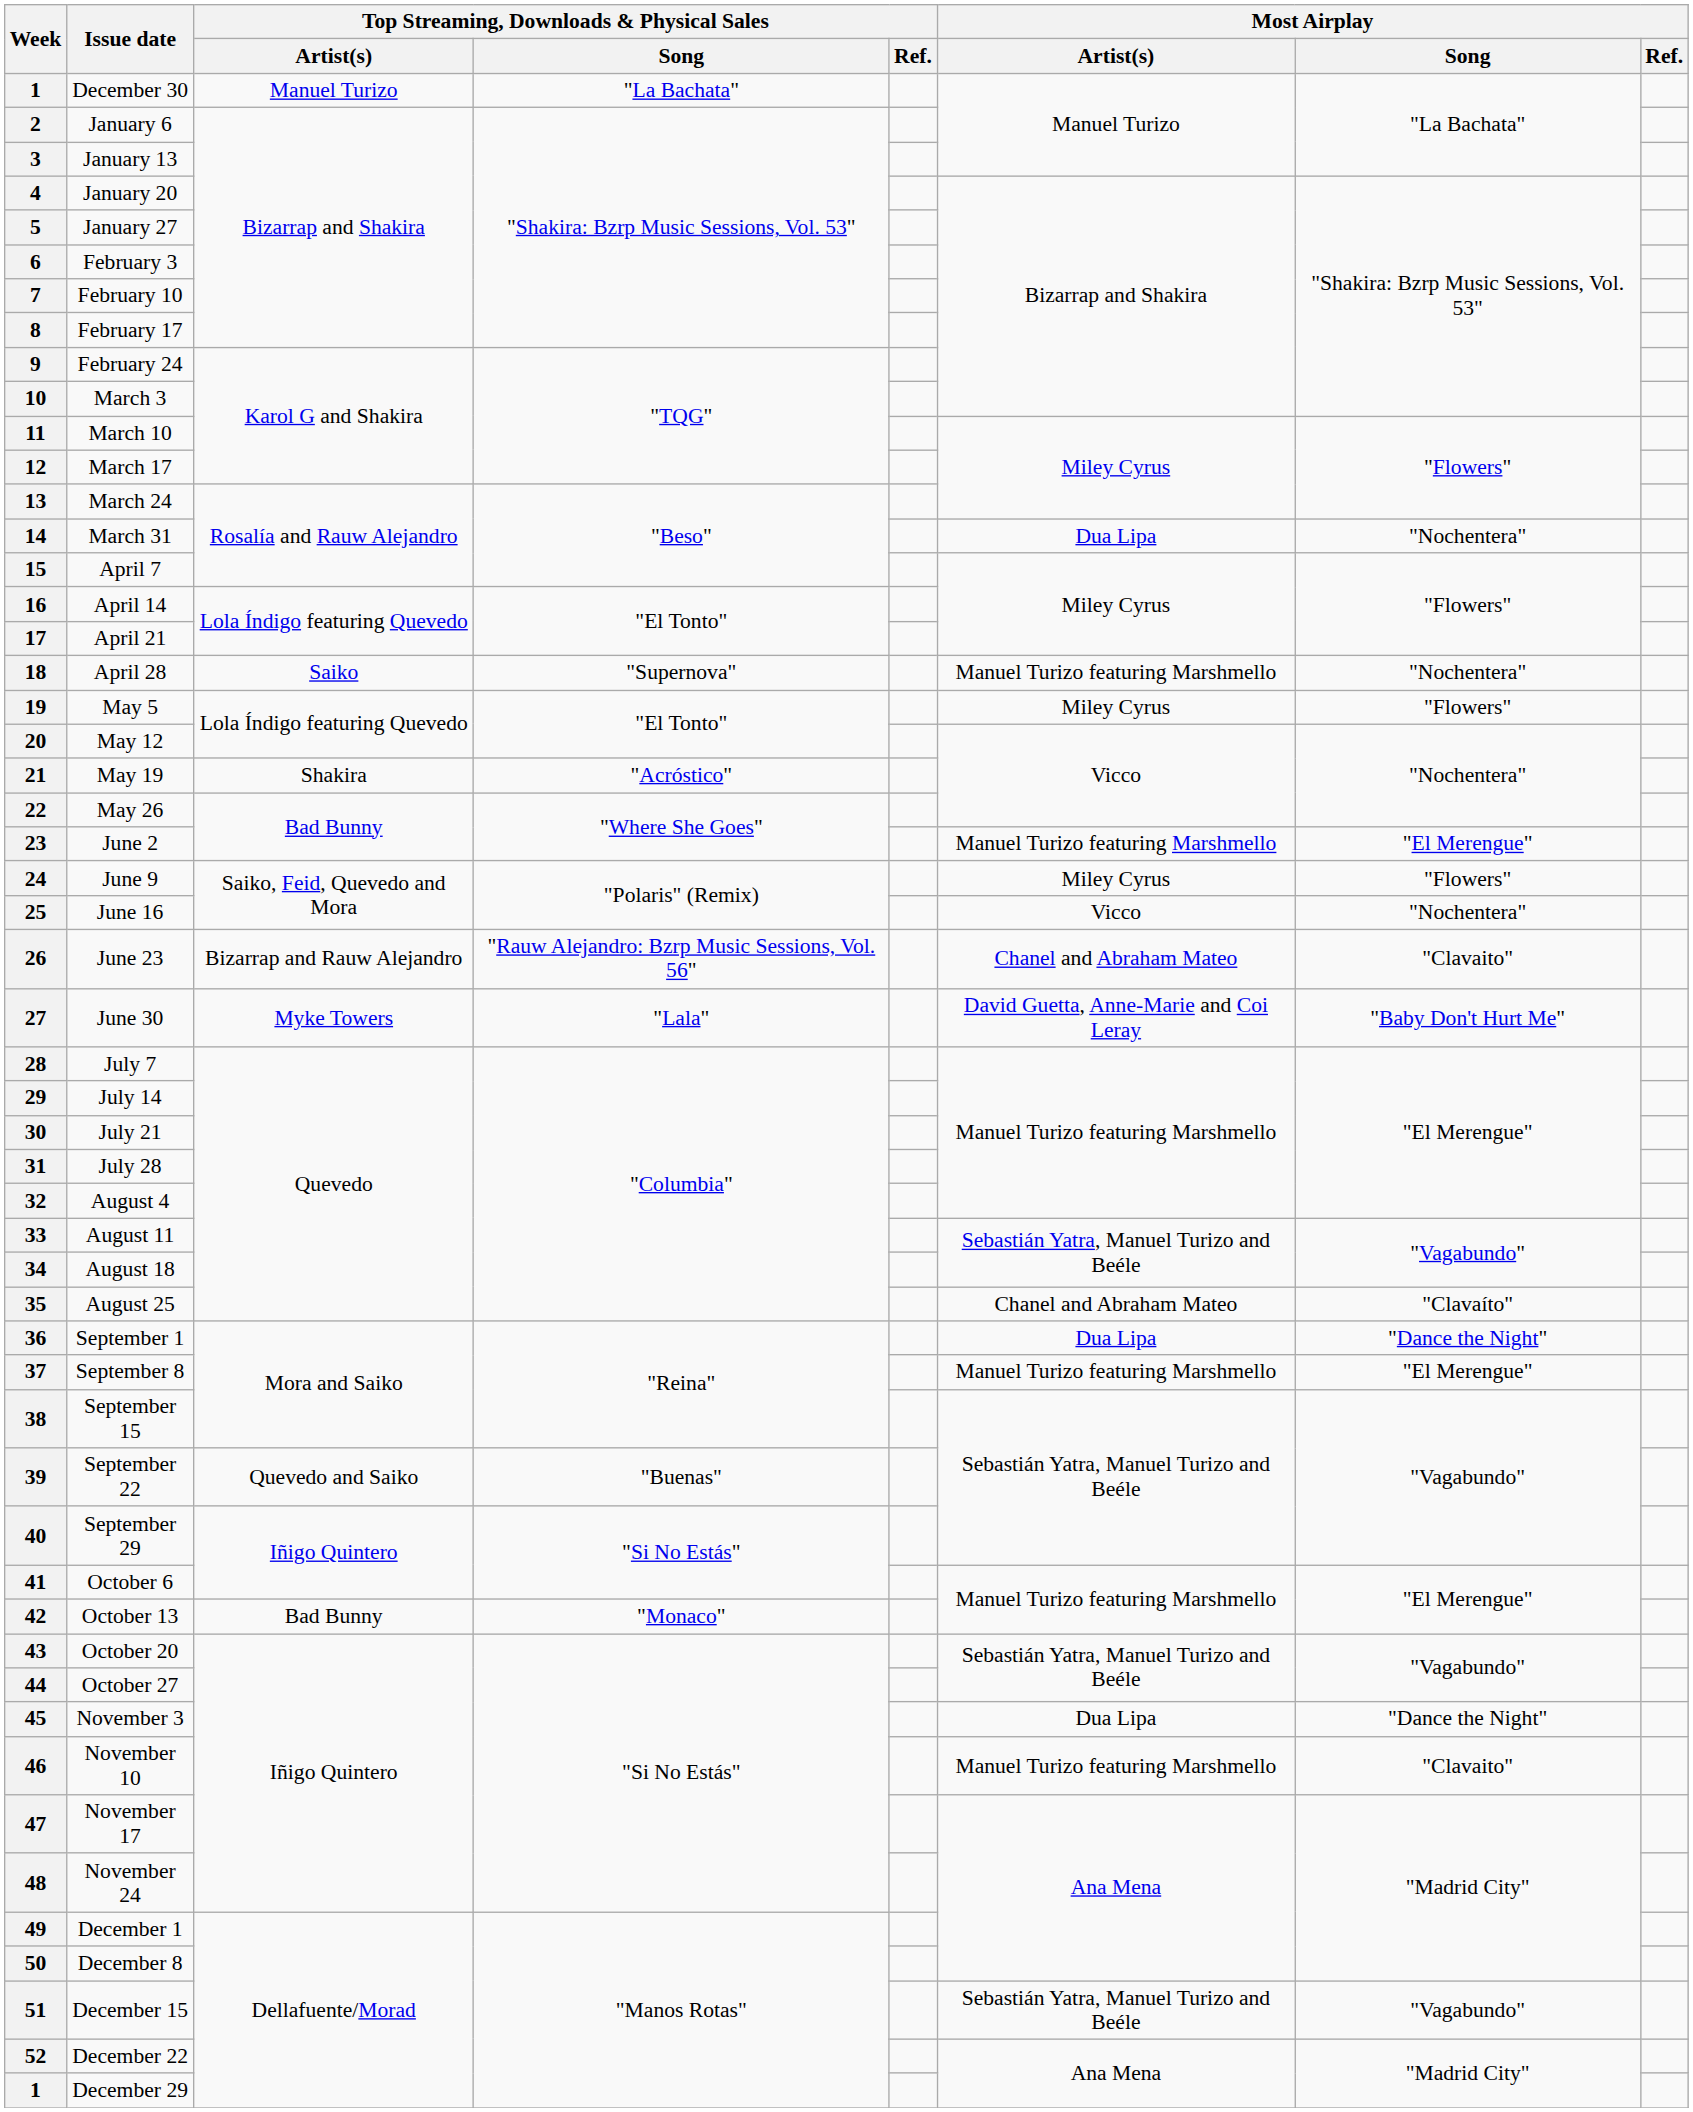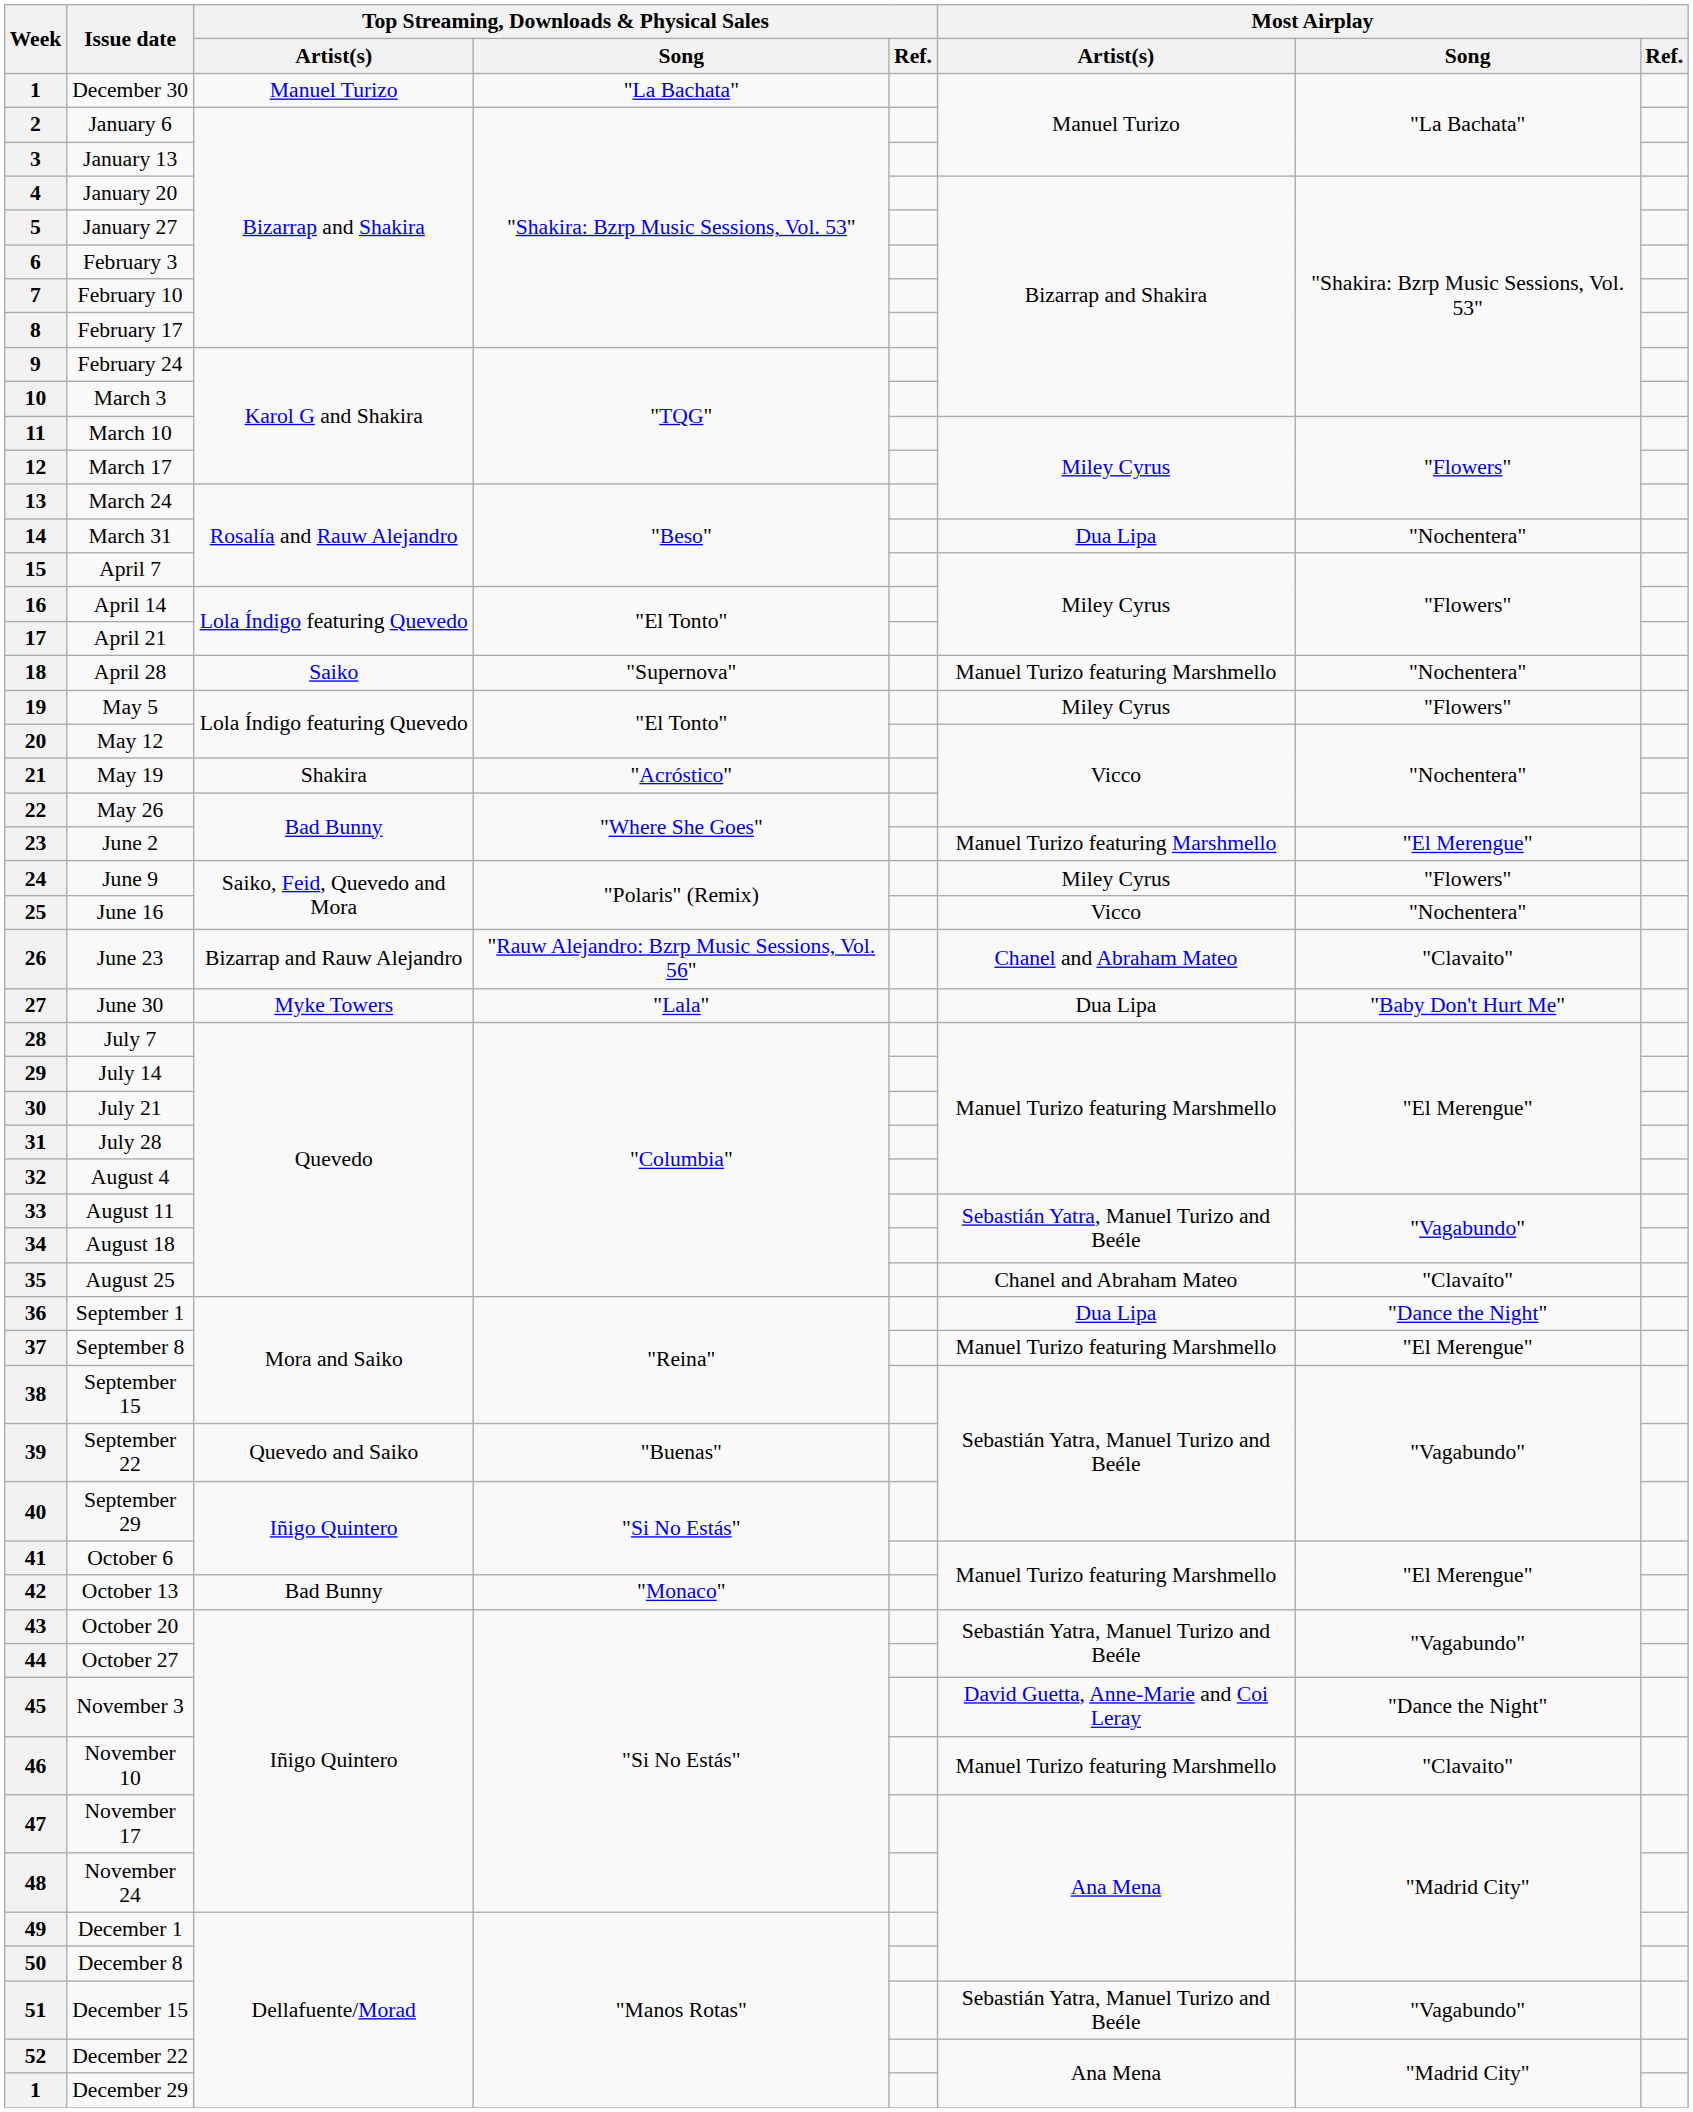 <table class="wikitable" style="text-align:center">
 <tr>
 <th rowspan="2">Week</th>
 <th rowspan="2">Issue date</th>
 <th colspan="3">Top Streaming, Downloads & Physical Sales</th>
 <th colspan="3">Most Airplay</th>
 </tr>
 <tr>
 <th>Artist(s)</th>
 <th>Song</th>
 <th>Ref.</th>
 <th>Artist(s)</th>
 <th>Song</th>
 <th>Ref.</th>
 </tr>
 <tr>
 <th>1</th>
 <td>December 30</td>
 <td><a href='#'>Manuel Turizo</a></td>
 <td>"<a href='#'>La Bachata</a>"</td>
 <td></td>
 <td rowspan=3>Manuel Turizo</td>
 <td rowspan=3>"La Bachata"</td>
 <td></td>
 </tr>
 <tr>
 <th>2</th>
 <td>January 6</td>
 <td rowspan=7><a href='#'>Bizarrap</a> and <a href='#'>Shakira</a></td>
 <td rowspan=7>"<a href='#'>Shakira: Bzrp Music Sessions, Vol. 53</a>"</td>
 <td></td>
 <td></td>
 </tr>
 <tr>
 <th>3</th>
 <td>January 13</td>
 <td></td>
 <td></td>
 </tr>
 <tr>
 <th>4</th>
 <td>January 20</td>
 <td></td>
 <td rowspan=7>Bizarrap and Shakira</td>
 <td rowspan=7>"Shakira: Bzrp Music Sessions, Vol. 53"</td>
 <td></td>
 </tr>
 <tr>
 <th>5</th>
 <td>January 27</td>
 <td></td>
 <td></td>
 </tr>
 <tr>
 <th>6</th>
 <td>February 3</td>
 <td></td>
 <td></td>
 </tr>
 <tr>
 <th>7</th>
 <td>February 10</td>
 <td></td>
 <td></td>
 </tr>
 <tr>
 <th>8</th>
 <td>February 17</td>
 <td></td>
 <td></td>
 </tr>
 <tr>
 <th>9</th>
 <td>February 24</td>
 <td rowspan=4><a href='#'>Karol G</a> and Shakira</td>
 <td rowspan=4>"<a href='#'>TQG</a>"</td>
 <td></td>
 <td></td>
 </tr>
 <tr>
 <th>10</th>
 <td>March 3</td>
 <td></td>
 <td></td>
 </tr>
 <tr>
 <th>11</th>
 <td>March 10</td>
 <td></td>
 <td rowspan=3><a href='#'>Miley Cyrus</a></td>
 <td rowspan=3>"<a href='#'>Flowers</a>"</td>
 <td></td>
 </tr>
 <tr>
 <th>12</th>
 <td>March 17</td>
 <td></td>
 <td></td>
 </tr>
 <tr>
 <th>13</th>
 <td>March 24</td>
 <td rowspan=3><a href='#'>Rosalía</a> and <a href='#'>Rauw Alejandro</a></td>
 <td rowspan=3>"<a href='#'>Beso</a>"</td>
 <td></td>
 <td></td>
 </tr>
 <tr>
 <th>14</th>
 <td>March 31</td>
 <td></td>
 <td><a href='#'>Dua Lipa</a></td>
 <td>"Nochentera"</td>
 <td></td>
 </tr>
 <tr>
 <th>15</th>
 <td>April 7</td>
 <td></td>
 <td rowspan=3>Miley Cyrus</td>
 <td rowspan=3>"Flowers"</td>
 <td></td>
 </tr>
 <tr>
 <th>16</th>
 <td>April 14</td>
 <td rowspan=2><a href='#'>Lola Índigo</a> featuring <a href='#'>Quevedo</a></td>
 <td rowspan=2>"El Tonto"</td>
 <td></td>
 <td></td>
 </tr>
 <tr>
 <th>17</th>
 <td>April 21</td>
 <td></td>
 <td></td>
 </tr>
 <tr>
 <th>18</th>
 <td>April 28</td>
 <td><a href='#'>Saiko</a></td>
 <td>"Supernova"</td>
 <td></td>
 <td>Manuel Turizo featuring Marshmello</td>
 <td>"Nochentera"</td>
 <td></td>
 </tr>
 <tr>
 <th>19</th>
 <td>May 5</td>
 <td rowspan=2>Lola Índigo featuring Quevedo</td>
 <td rowspan=2>"El Tonto"</td>
 <td></td>
 <td>Miley Cyrus</td>
 <td>"Flowers"</td>
 <td></td>
 </tr>
 <tr>
 <th>20</th>
 <td>May 12</td>
 <td></td>
 <td rowspan=3>Vicco</td>
 <td rowspan=3>"Nochentera"</td>
 <td></td>
 </tr>
 <tr>
 <th>21</th>
 <td>May 19</td>
 <td>Shakira</td>
 <td>"<a href='#'>Acróstico</a>"</td>
 <td></td>
 <td></td>
 </tr>
 <tr>
 <th>22</th>
 <td>May 26</td>
 <td rowspan=2><a href='#'>Bad Bunny</a></td>
 <td rowspan=2>"<a href='#'>Where She Goes</a>"</td>
 <td></td>
 <td></td>
 </tr>
 <tr>
 <th>23</th>
 <td>June 2</td>
 <td></td>
 <td>Manuel Turizo featuring <a href='#'>Marshmello</a></td>
 <td>"<a href='#'>El Merengue</a>"</td>
 <td></td>
 </tr>
 <tr>
 <th>24</th>
 <td>June 9</td>
 <td rowspan=2>Saiko, <a href='#'>Feid</a>, Quevedo and Mora</td>
 <td rowspan=2>"Polaris" (Remix)</td>
 <td></td>
 <td>Miley Cyrus</td>
 <td>"Flowers"</td>
 <td></td>
 </tr>
 <tr>
 <th>25</th>
 <td>June 16</td>
 <td></td>
 <td>Vicco</td>
 <td>"Nochentera"</td>
 <td></td>
 </tr>
 <tr>
 <th>26</th>
 <td>June 23</td>
 <td>Bizarrap and Rauw Alejandro</td>
 <td>"<a href='#'>Rauw Alejandro: Bzrp Music Sessions, Vol. 56</a>"</td>
 <td></td>
 <td><a href='#'>Chanel</a> and <a href='#'>Abraham Mateo</a></td>
 <td>"Clavaito"</td>
 <td></td>
 </tr>
 <tr>
 <th>27</th>
 <td>June 30</td>
 <td><a href='#'>Myke Towers</a></td>
 <td>"<a href='#'>Lala</a>"</td>
 <td></td>
-<td><a href='#'>David Guetta</a>, <a href='#'>Anne-Marie</a> and <a href='#'>Coi Leray</a></td>
+<td>Dua Lipa</td>
 <td>"<a href='#'>Baby Don't Hurt Me</a>"</td>
 <td></td>
 </tr>
 <tr>
 <th>28</th>
 <td>July 7</td>
 <td rowspan=8>Quevedo</td>
 <td rowspan=8>"<a href='#'>Columbia</a>"</td>
 <td></td>
 <td rowspan=5>Manuel Turizo featuring Marshmello</td>
 <td rowspan=5>"El Merengue"</td>
 <td></td>
 </tr>
 <tr>
 <th>29</th>
 <td>July 14</td>
 <td></td>
 <td></td>
 </tr>
 <tr>
 <th>30</th>
 <td>July 21</td>
 <td></td>
 <td></td>
 </tr>
 <tr>
 <th>31</th>
 <td>July 28</td>
 <td></td>
 <td></td>
 </tr>
 <tr>
 <th>32</th>
 <td>August 4</td>
 <td></td>
 <td></td>
 </tr>
 <tr>
 <th>33</th>
 <td>August 11</td>
 <td></td>
 <td rowspan=2><a href='#'>Sebastián Yatra</a>, Manuel Turizo and Beéle</td>
 <td rowspan=2>"<a href='#'>Vagabundo</a>"</td>
 <td></td>
 </tr>
 <tr>
 <th>34</th>
 <td>August 18</td>
 <td></td>
 <td></td>
 </tr>
 <tr>
 <th>35</th>
 <td>August 25</td>
 <td></td>
 <td>Chanel and Abraham Mateo</td>
 <td>"Clavaíto"</td>
 <td></td>
 </tr>
 <tr>
 <th>36</th>
 <td>September 1</td>
 <td rowspan=3>Mora and Saiko</td>
 <td rowspan=3>"Reina"</td>
 <td></td>
 <td><a href='#'>Dua Lipa</a></td>
 <td>"<a href='#'>Dance the Night</a>"</td>
 <td></td>
 </tr>
 <tr>
 <th>37</th>
 <td>September 8</td>
 <td></td>
 <td>Manuel Turizo featuring Marshmello</td>
 <td>"El Merengue"</td>
 <td></td>
 </tr>
 <tr>
 <th>38</th>
 <td>September 15</td>
 <td></td>
 <td rowspan=3>Sebastián Yatra, Manuel Turizo and Beéle</td>
 <td rowspan=3>"Vagabundo"</td>
 <td></td>
 </tr>
 <tr>
 <th>39</th>
 <td>September 22</td>
 <td>Quevedo and Saiko</td>
 <td>"Buenas"</td>
 <td></td>
 <td></td>
 </tr>
 <tr>
 <th>40</th>
 <td>September 29</td>
 <td rowspan=2><a href='#'>Iñigo Quintero</a></td>
 <td rowspan=2>"<a href='#'>Si No Estás</a>"</td>
 <td></td>
 <td></td>
 </tr>
 <tr>
 <th>41</th>
 <td>October 6</td>
 <td></td>
 <td rowspan=2>Manuel Turizo featuring Marshmello</td>
 <td rowspan=2>"El Merengue"</td>
 <td></td>
 </tr>
 <tr>
 <th>42</th>
 <td>October 13</td>
 <td>Bad Bunny</td>
 <td>"<a href='#'>Monaco</a>"</td>
 <td></td>
 <td></td>
 </tr>
 <tr>
 <th>43</th>
 <td>October 20</td>
 <td rowspan=6>Iñigo Quintero</td>
 <td rowspan=6>"Si No Estás"</td>
 <td></td>
 <td rowspan=2>Sebastián Yatra, Manuel Turizo and Beéle</td>
 <td rowspan=2>"Vagabundo"</td>
 <td></td>
 </tr>
 <tr>
 <th>44</th>
 <td>October 27</td>
 <td></td>
 <td></td>
 </tr>
 <tr>
 <th>45</th>
 <td>November 3</td>
 <td></td>
-<td>Dua Lipa</td>
+<td><a href='#'>David Guetta</a>, <a href='#'>Anne-Marie</a> and <a href='#'>Coi Leray</a></td>
 <td>"Dance the Night"</td>
 <td></td>
 </tr>
 <tr>
 <th>46</th>
 <td>November 10</td>
 <td></td>
 <td>Manuel Turizo featuring Marshmello</td>
 <td>"Clavaito"</td>
 <td></td>
 </tr>
 <tr>
 <th>47</th>
 <td>November 17</td>
 <td></td>
 <td rowspan=4><a href='#'>Ana Mena</a></td>
 <td rowspan=4>"Madrid City"</td>
 <td></td>
 </tr>
 <tr>
 <th>48</th>
 <td>November 24</td>
 <td></td>
 <td></td>
 </tr>
 <tr>
 <th>49</th>
 <td>December 1</td>
 <td rowspan=5>Dellafuente/<a href='#'>Morad</a></td>
 <td rowspan=5>"Manos Rotas"</td>
 <td></td>
 <td></td>
 </tr>
 <tr>
 <th>50</th>
 <td>December 8</td>
 <td></td>
 <td></td>
 </tr>
 <tr>
 <th>51</th>
 <td>December 15</td>
 <td></td>
 <td>Sebastián Yatra, Manuel Turizo and Beéle</td>
 <td>"Vagabundo"</td>
 <td></td>
 </tr>
 <tr>
 <th>52</th>
 <td>December 22</td>
 <td></td>
 <td rowspan=2>Ana Mena</td>
 <td rowspan=2>"Madrid City"</td>
 <td></td>
 </tr>
 <tr>
 <th>1</th>
 <td>December 29</td>
 <td></td>
 <td></td>
 </tr>
 </table>
